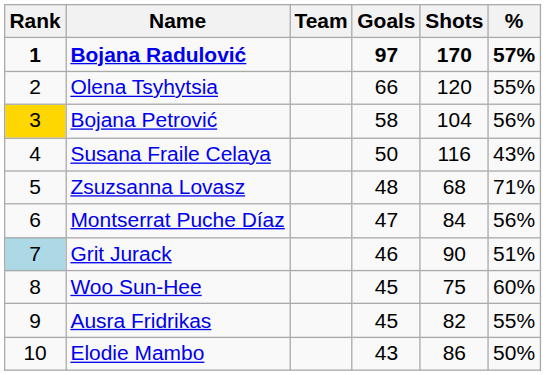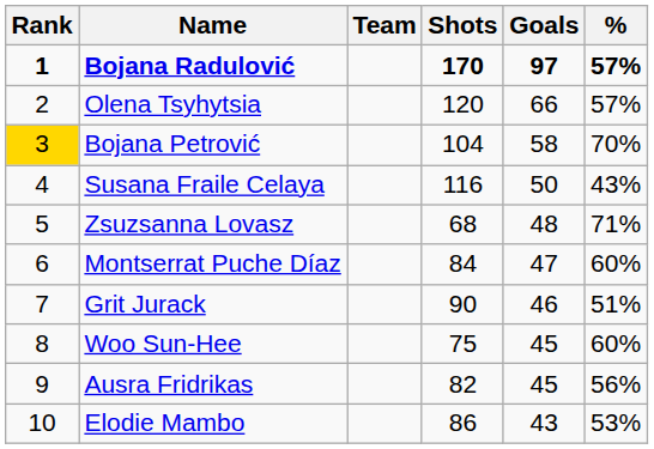 <table class="wikitable" style="text-align: center;">
 <tr>
 <th>Rank</th>
 <th>Name</th>
 <th>Team</th>
+<th>Shots</th>
 <th>Goals</th>
-<th>Shots</th>
 <th>%</th>
 </tr>
 <tr>
 <td><strong>1</strong></td>
 <td align="left"><strong><a href='#'>Bojana Radulović</a></strong></td>
 <td align="left"><strong></strong></td>
+<td><strong>170</strong></td>
 <td><strong>97</strong></td>
-<td><strong>170</strong></td>
 <td><strong>57%</strong></td>
 </tr>
 <tr>
 <td>2</td>
 <td align="left"><a href='#'>Olena Tsyhytsia</a></td>
 <td align="left"></td>
+<td>120</td>
 <td>66</td>
-<td>120</td>
-<td>55%</td>
+<td>57%</td>
 </tr>
 <tr>
 <td style="background: gold;">3</td>
 <td align="left"><a href='#'>Bojana Petrović</a></td>
 <td align="left"></td>
+<td>104</td>
 <td>58</td>
-<td>104</td>
-<td>56%</td>
+<td>70%</td>
 </tr>
 <tr>
 <td>4</td>
 <td align="left"><a href='#'>Susana Fraile Celaya</a></td>
 <td align="left"></td>
+<td>116</td>
 <td>50</td>
-<td>116</td>
 <td>43%</td>
 </tr>
 <tr>
 <td>5</td>
 <td align="left"><a href='#'>Zsuzsanna Lovasz</a></td>
 <td align="left"></td>
+<td>68</td>
 <td>48</td>
-<td>68</td>
 <td>71%</td>
 </tr>
 <tr>
 <td>6</td>
 <td align="left"><a href='#'>Montserrat Puche Díaz</a></td>
 <td align="left"></td>
+<td>84</td>
 <td>47</td>
-<td>84</td>
-<td>56%</td>
+<td>60%</td>
 </tr>
 <tr>
-<td style="background: lightblue;">7</td>
+<td>7</td>
 <td align="left"><a href='#'>Grit Jurack</a></td>
 <td align="left"></td>
+<td>90</td>
 <td>46</td>
-<td>90</td>
 <td>51%</td>
 </tr>
 <tr>
 <td>8</td>
 <td align="left"><a href='#'>Woo Sun-Hee</a></td>
 <td align="left"></td>
+<td>75</td>
 <td>45</td>
-<td>75</td>
 <td>60%</td>
 </tr>
 <tr>
 <td>9</td>
 <td align="left"><a href='#'>Ausra Fridrikas</a></td>
 <td align="left"></td>
+<td>82</td>
 <td>45</td>
-<td>82</td>
-<td>55%</td>
+<td>56%</td>
 </tr>
 <tr>
 <td>10</td>
 <td align="left"><a href='#'>Elodie Mambo</a></td>
 <td align="left"></td>
+<td>86</td>
 <td>43</td>
-<td>86</td>
-<td>50%</td>
+<td>53%</td>
 </tr>
 </table>
